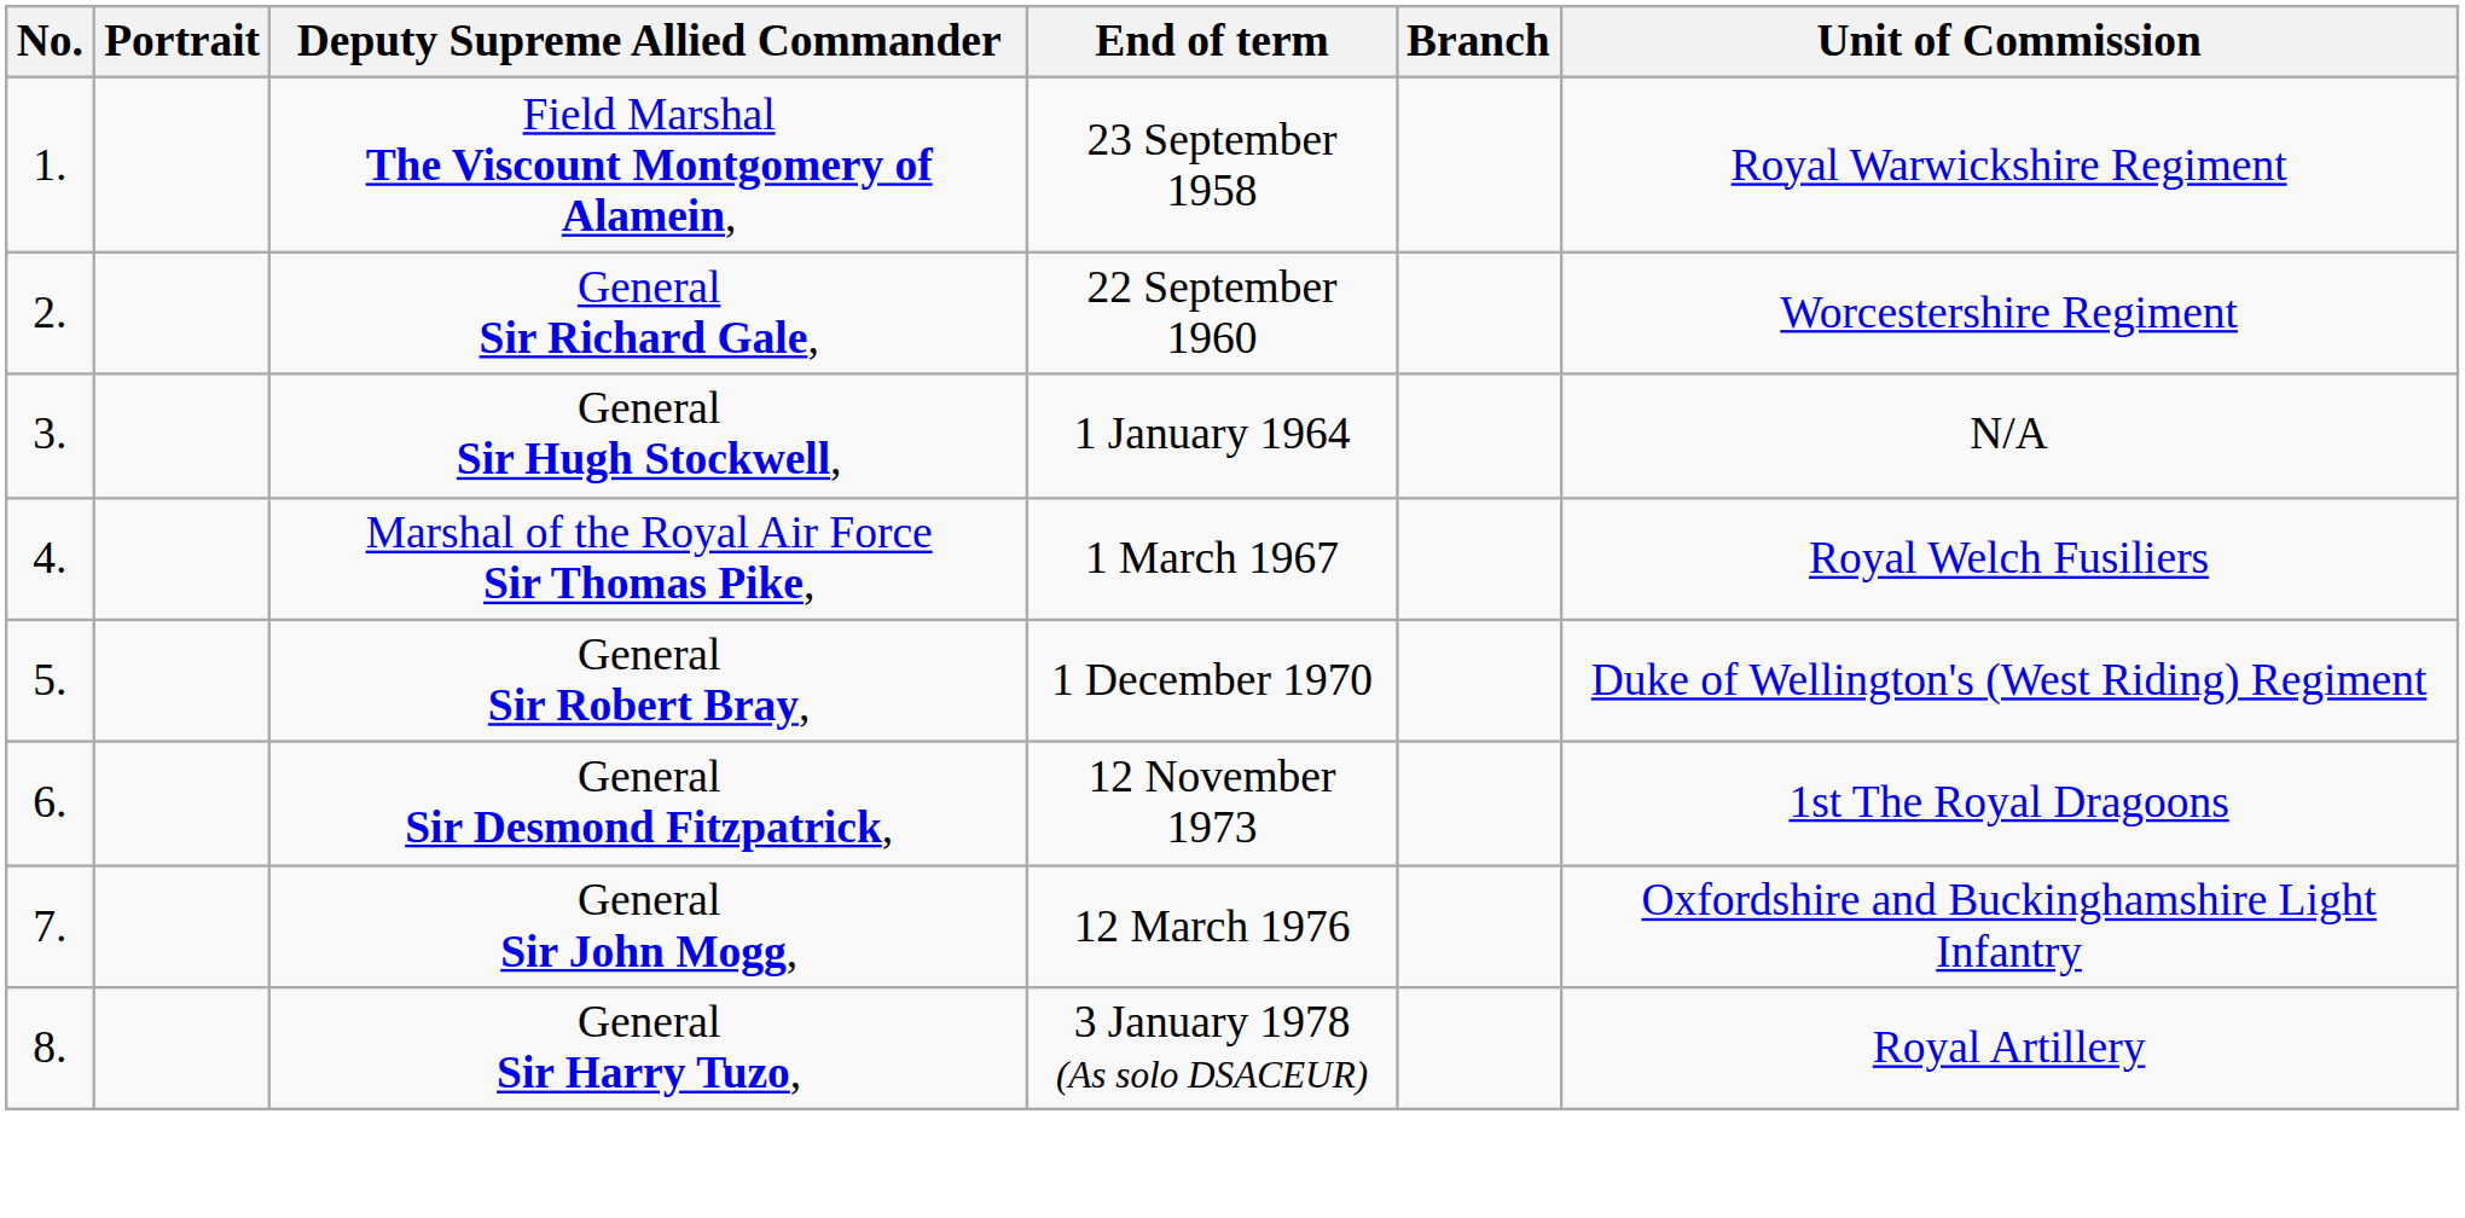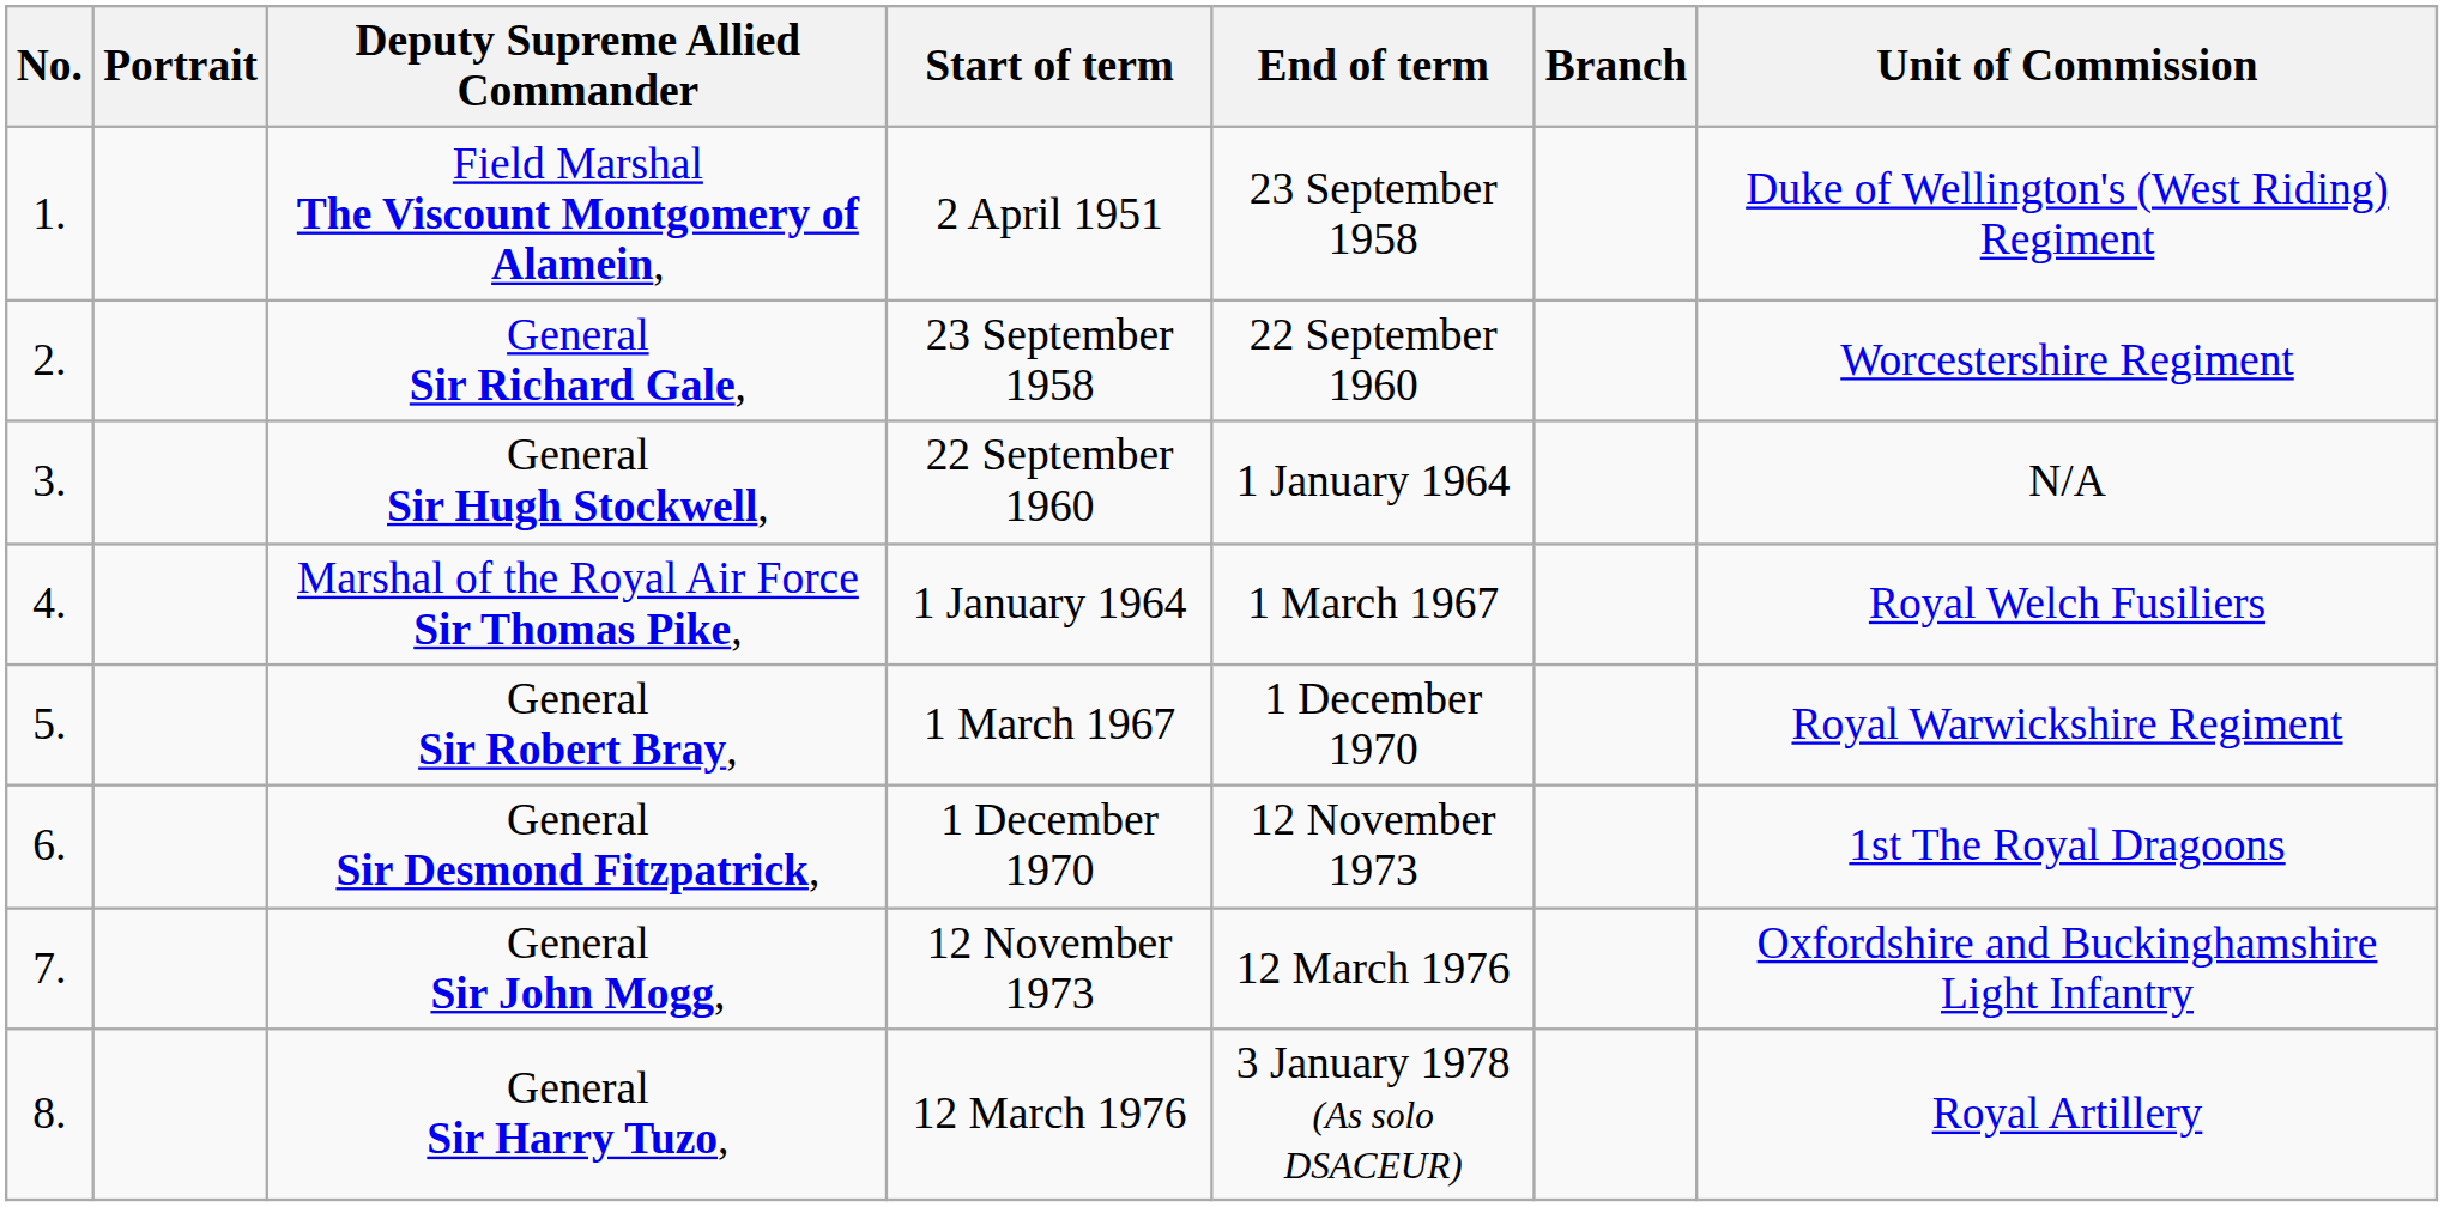 <table class="wikitable" style="text-align:center">
 <tr>
 <th>No.</th>
 <th>Portrait</th>
 <th>Deputy Supreme Allied Commander</th>
+<th>Start of term</th>
 <th>End of term</th>
 <th>Branch</th>
 <th>Unit of Commission</th>
 </tr>
 <tr>
 <td>1.</td>
 <td></td>
 <td><a href='#'>Field Marshal</a><br><a href='#'><strong>The Viscount Montgomery of Alamein</strong></a>, </td>
+<td>2 April 1951</td>
 <td>23 September 1958</td>
 <td></td>
-<td><a href='#'>Royal Warwickshire Regiment</a></td>
+<td><a href='#'>Duke of Wellington's (West Riding) Regiment</a></td>
 </tr>
 <tr>
 <td>2.</td>
 <td></td>
 <td><a href='#'>General</a><br><a href='#'><strong>Sir Richard Gale</strong></a>, </td>
+<td>23 September 1958</td>
 <td>22 September 1960</td>
 <td></td>
 <td><a href='#'>Worcestershire Regiment</a></td>
 </tr>
 <tr>
 <td>3.</td>
 <td></td>
 <td>General<br><a href='#'><strong>Sir Hugh Stockwell</strong></a>, </td>
+<td>22 September 1960</td>
 <td>1 January 1964</td>
 <td></td>
 <td>N/A</td>
 </tr>
 <tr>
 <td>4.</td>
 <td></td>
 <td><a href='#'>Marshal of the Royal Air Force</a><br><a href='#'><strong>Sir Thomas Pike</strong></a>, </td>
+<td>1 January 1964</td>
 <td>1 March 1967</td>
 <td></td>
 <td><a href='#'>Royal Welch Fusiliers</a></td>
 </tr>
 <tr>
 <td>5.</td>
 <td></td>
 <td>General<br><a href='#'><strong>Sir Robert Bray</strong></a>, </td>
+<td>1 March 1967</td>
 <td>1 December 1970</td>
 <td></td>
-<td><a href='#'>Duke of Wellington's (West Riding) Regiment</a></td>
+<td><a href='#'>Royal Warwickshire Regiment</a></td>
 </tr>
 <tr>
 <td>6.</td>
 <td></td>
 <td>General<br><a href='#'><strong>Sir Desmond Fitzpatrick</strong></a>, </td>
+<td>1 December 1970</td>
 <td>12 November 1973</td>
 <td></td>
 <td><a href='#'>1st The Royal Dragoons</a></td>
 </tr>
 <tr>
 <td>7.</td>
 <td></td>
 <td>General<br><a href='#'><strong>Sir John Mogg</strong></a>, </td>
+<td>12 November 1973</td>
 <td>12 March 1976</td>
 <td></td>
 <td><a href='#'>Oxfordshire and Buckinghamshire Light Infantry</a></td>
 </tr>
 <tr>
 <td>8.</td>
 <td></td>
 <td>General<br><a href='#'><strong>Sir Harry Tuzo</strong></a>, </td>
+<td>12 March 1976</td>
 <td>3 January 1978<br><small><em>(As solo DSACEUR)</em></small></td>
 <td></td>
 <td><a href='#'>Royal Artillery</a></td>
 </tr>
 </table>
